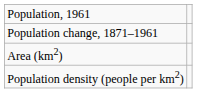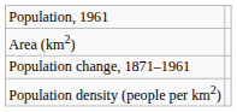 <table class="wikitable">
 <tr>
 <td>Population, 1961</td>
+<td></td>
+</tr>
+<tr>
+<td>Area (km<sup>2</sup>)</td>
 <td></td>
 </tr>
 <tr>
 <td>Population change, 1871–1961</td>
 <td></td>
 </tr>
 <tr>
-<td>Area (km<sup>2</sup>)</td>
-<td></td>
-</tr>
-<tr>
 <td>Population density (people per km<sup>2</sup>)</td>
 <td></td>
 </tr>
 </table>
